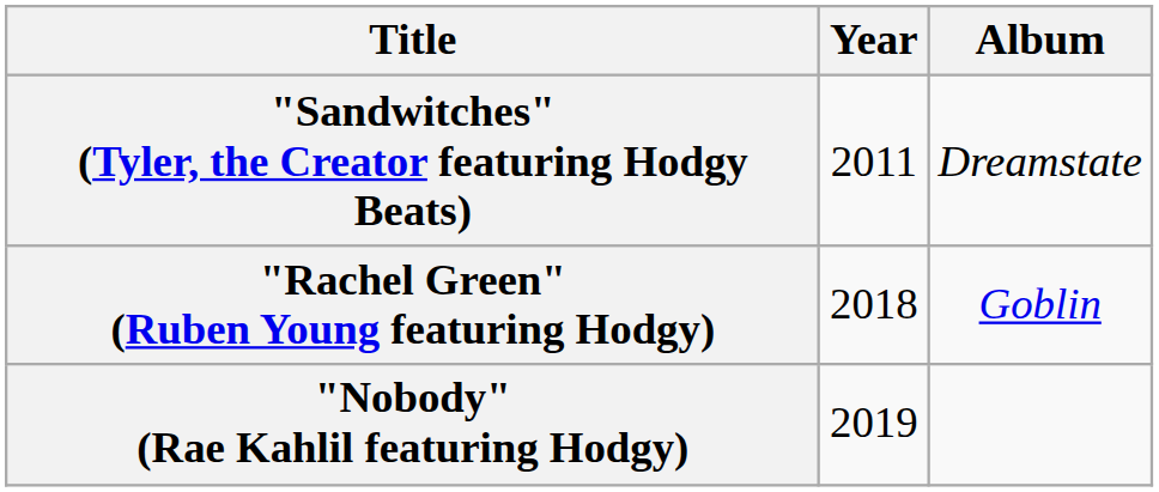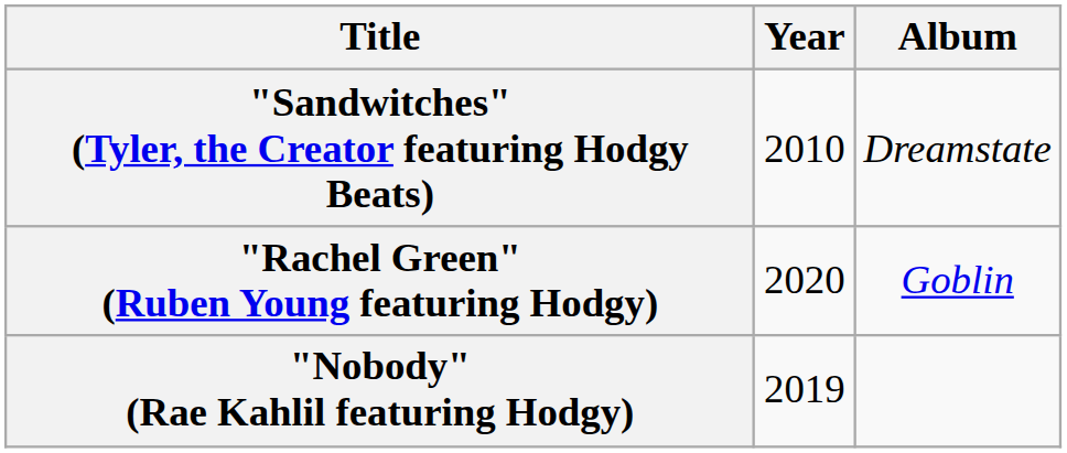 <table class="wikitable plainrowheaders" style="text-align:center;">
 <tr>
 <th scope="col" style="width:18em;">Title</th>
 <th scope="col">Year</th>
 <th scope="col">Album</th>
 </tr>
 <tr>
 <th scope="row">"Sandwitches" <br><span>(<a href='#'>Tyler, the Creator</a> featuring Hodgy Beats)</span></th>
-<td>2011</td>
+<td>2010</td>
 <td><em>Dreamstate</em></td>
 </tr>
 <tr>
 <th scope="row">"Rachel Green" <br><span>(<a href='#'>Ruben Young</a> featuring Hodgy)</span></th>
-<td>2018</td>
+<td>2020</td>
 <td><em><a href='#'>Goblin</a></em></td>
 </tr>
 <tr>
 <th scope="row">"Nobody" <br><span>(Rae Kahlil featuring Hodgy)</span></th>
 <td>2019</td>
 <td></td>
 </tr>
 </table>
